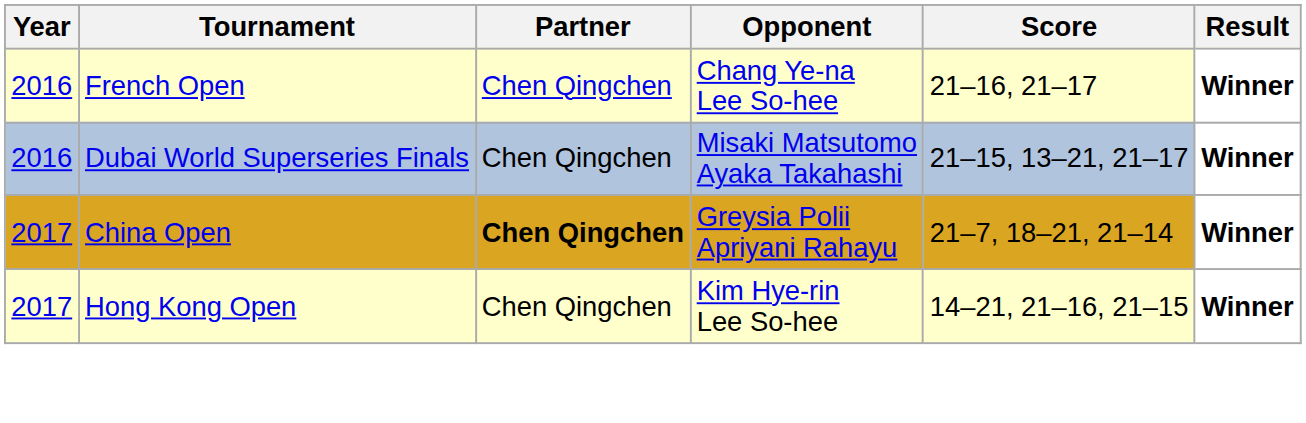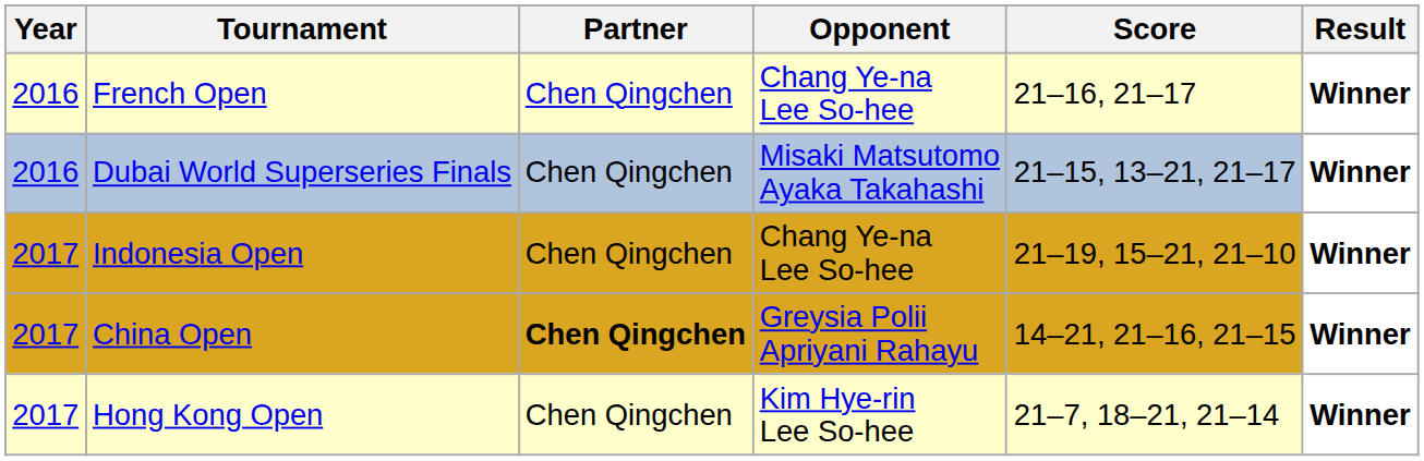 <table class="sortable wikitable" style="font-size: 90%">
 <tr>
 <th>Year</th>
 <th>Tournament</th>
 <th>Partner</th>
 <th>Opponent</th>
 <th>Score</th>
 <th>Result</th>
 </tr>
 <tr style="background:#FFFFCC">
 <td align="center"><a href='#'>2016</a></td>
 <td align="left"><a href='#'>French Open</a></td>
 <td align="left"> <a href='#'>Chen Qingchen</a></td>
 <td align="left"> <a href='#'>Chang Ye-na</a> <br>  <a href='#'>Lee So-hee</a></td>
 <td align="left">21–16, 21–17</td>
 <td style="text-align:left; background:white"> <strong>Winner</strong></td>
 </tr>
 <tr style="background:#B0C4DE">
 <td align="center"><a href='#'>2016</a></td>
 <td align="left"><a href='#'>Dubai World Superseries Finals</a></td>
 <td align="left"> Chen Qingchen</td>
 <td align="left"> <a href='#'>Misaki Matsutomo</a> <br>  <a href='#'>Ayaka Takahashi</a></td>
 <td align="left">21–15, 13–21, 21–17</td>
 <td style="text-align:left; background:white"> <strong>Winner</strong></td>
 </tr>
 <tr style="background:#DAA520">
 <td align="center"><a href='#'>2017</a></td>
+<td align="left"><a href='#'>Indonesia Open</a></td>
+<td align="left"> Chen Qingchen</td>
+<td align="left"> Chang Ye-na <br>  Lee So-hee</td>
+<td align="left">21–19, 15–21, 21–10</td>
+<td style="text-align:left; background:white"> <strong>Winner</strong></td>
+</tr>
+<tr style="background:#DAA520">
+<td align="center"><a href='#'>2017</a></td>
 <td align="left"><a href='#'>China Open</a></td>
 <td align="left"><strong> Chen Qingchen</strong></td>
 <td align="left"> <a href='#'>Greysia Polii</a> <br>  <a href='#'>Apriyani Rahayu</a></td>
-<td align="left">21–7, 18–21, 21–14</td>
+<td align="left">14–21, 21–16, 21–15</td>
 <td style="text-align:left; background:white"> <strong>Winner</strong></td>
 </tr>
 <tr style="background:#FFFFCC">
 <td align="center"><a href='#'>2017</a></td>
 <td align="left"><a href='#'>Hong Kong Open</a></td>
 <td align="left"> Chen Qingchen</td>
 <td align="left"> <a href='#'>Kim Hye-rin</a> <br>  Lee So-hee</td>
-<td align="left">14–21, 21–16, 21–15</td>
+<td align="left">21–7, 18–21, 21–14</td>
 <td style="text-align:left; background:white"> <strong>Winner</strong></td>
 </tr>
 </table>
